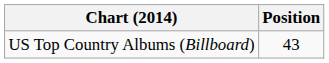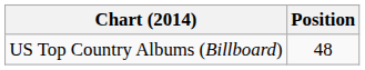 <table class="wikitable">
 <tr>
 <th>Chart (2014)</th>
 <th>Position</th>
 </tr>
 <tr>
 <td>US Top Country Albums (<em>Billboard</em>)</td>
-<td style="text-align:center;">43</td>
+<td style="text-align:center;">48</td>
 </tr>
 </table>
